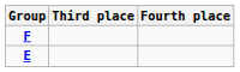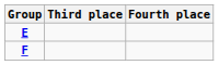 <table class="wikitable">
 <tr>
 <th>Group</th>
 <th>Third place</th>
 <th>Fourth place</th>
 </tr>
 <tr>
+<td align=center><strong><a href='#'>E</a></strong></td>
+<td></td>
+<td></td>
+</tr>
+<tr>
 <td align=center><strong><a href='#'>F</a></strong></td>
 <td></td>
 <td></td>
 </tr>
-<tr>
-<td align=center><strong><a href='#'>E</a></strong></td>
-<td></td>
-<td></td>
-</tr>
 </table>
